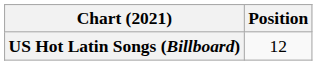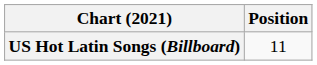 <table class="wikitable plainrowheaders" style="text-align:center">
 <tr>
 <th scope="col">Chart (2021)</th>
 <th scope="col">Position</th>
 </tr>
 <tr>
 <th scope="row">US Hot Latin Songs (<em>Billboard</em>)</th>
-<td>12</td>
+<td>11</td>
 </tr>
 </table>
